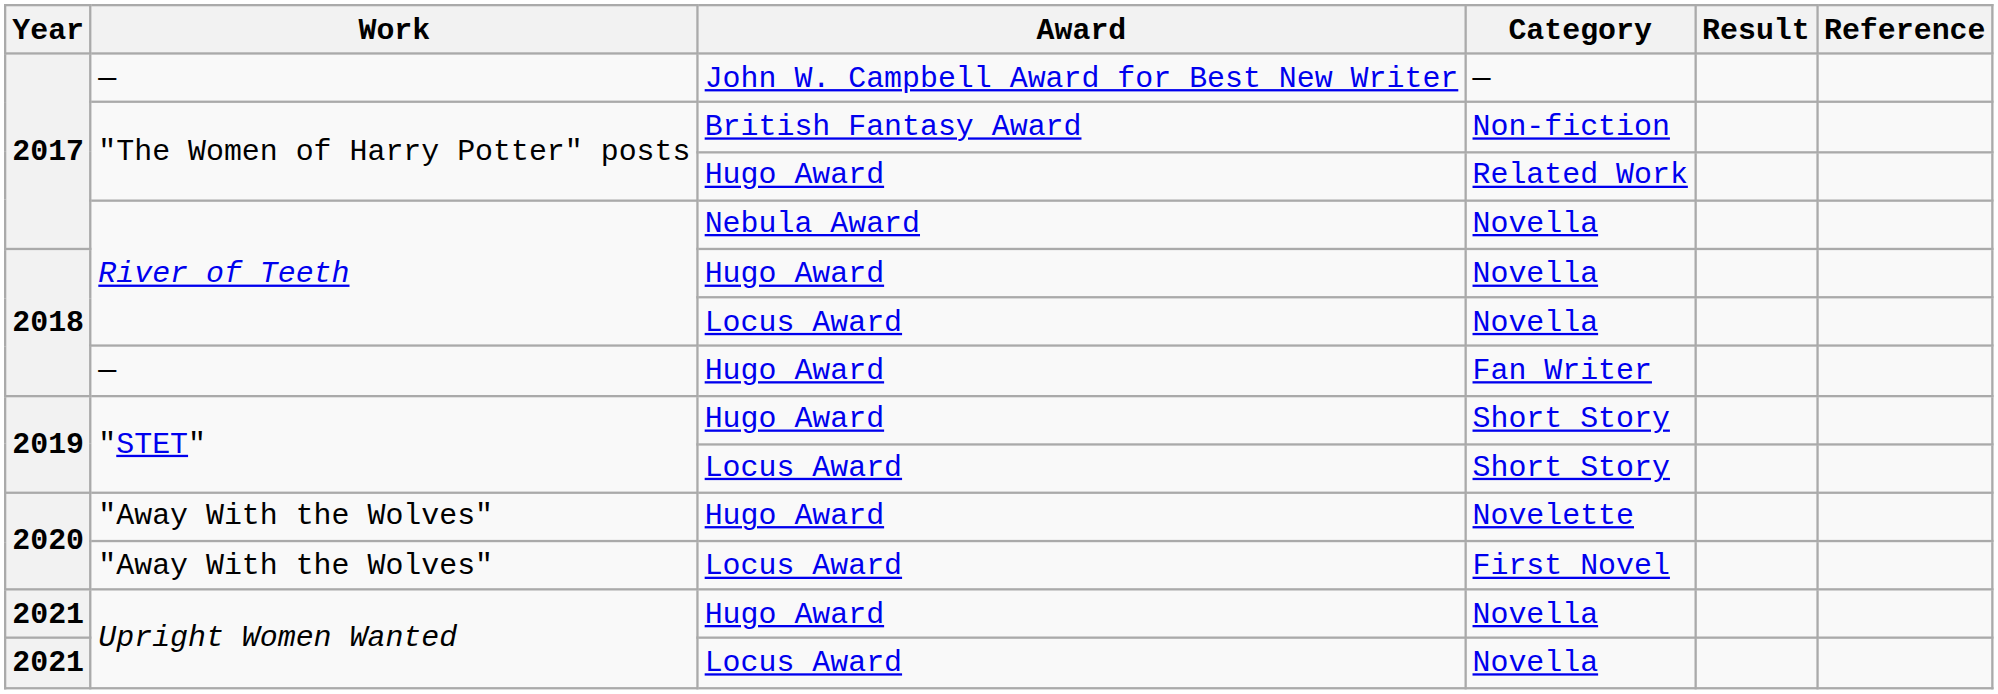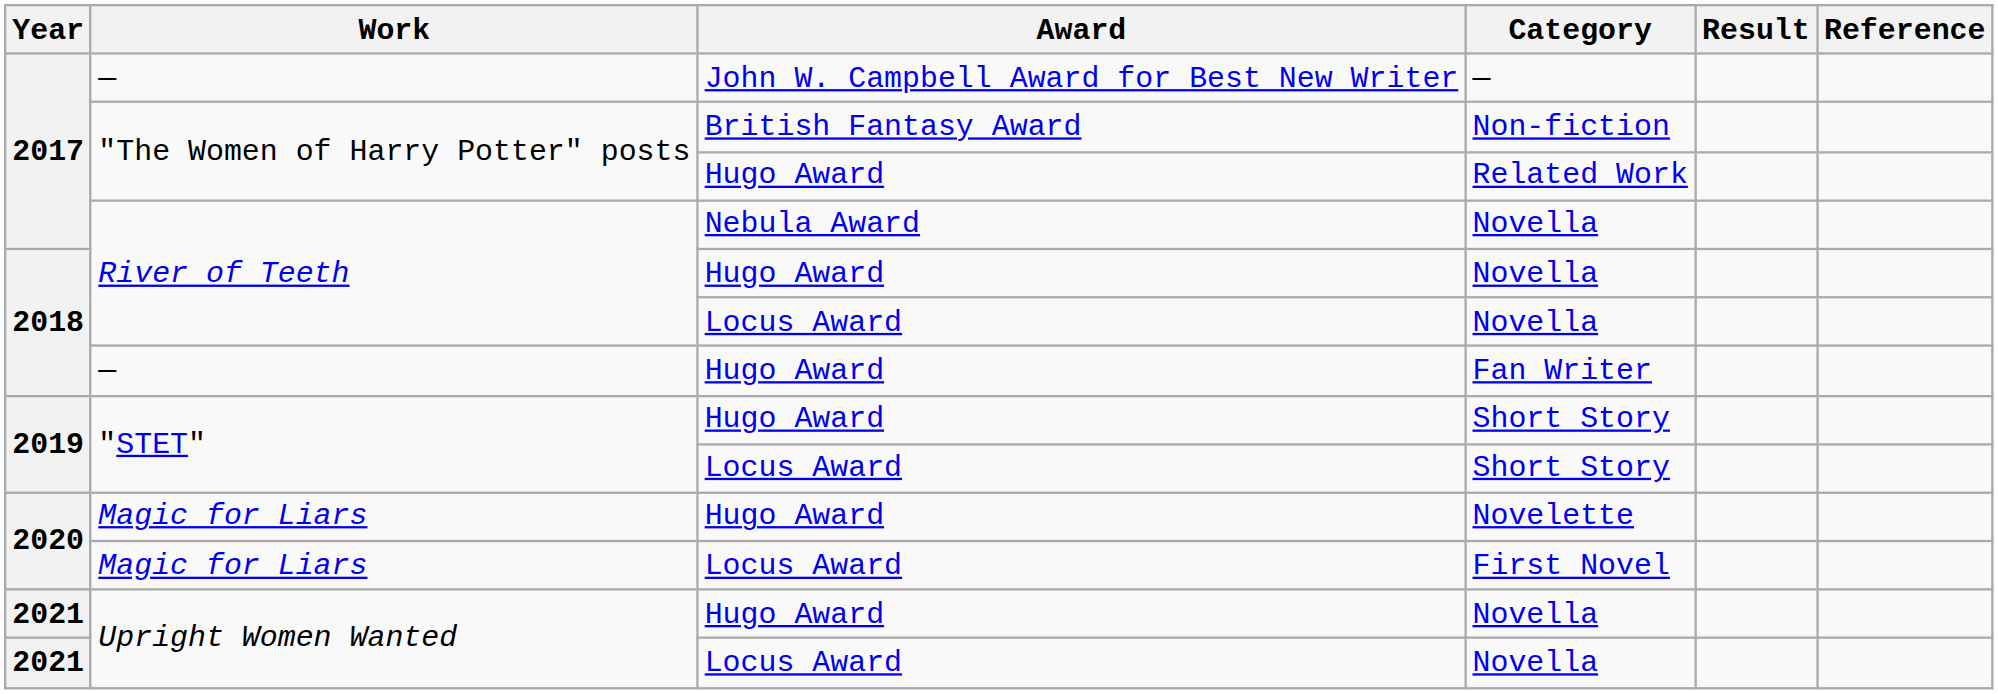 <table class="wikitable">
 <tr>
 <th>Year</th>
 <th>Work</th>
 <th>Award</th>
 <th>Category</th>
 <th>Result</th>
 <th>Reference</th>
 </tr>
 <tr>
 <th rowspan="4">2017</th>
 <td>—</td>
 <td><a href='#'>John W. Campbell Award for Best New Writer</a></td>
 <td>—</td>
 <td></td>
 <td></td>
 </tr>
 <tr>
 <td rowspan="2">"The Women of Harry Potter" posts</td>
 <td><a href='#'>British Fantasy Award</a></td>
 <td><a href='#'>Non-fiction</a></td>
 <td></td>
 <td></td>
 </tr>
 <tr>
 <td><a href='#'>Hugo Award</a></td>
 <td><a href='#'>Related Work</a></td>
 <td></td>
 <td></td>
 </tr>
 <tr>
 <td rowspan="3"><em><a href='#'>River of Teeth</a></em></td>
 <td><a href='#'>Nebula Award</a></td>
 <td><a href='#'>Novella</a></td>
 <td></td>
 <td></td>
 </tr>
 <tr>
 <th rowspan="3">2018</th>
 <td><a href='#'>Hugo Award</a></td>
 <td><a href='#'>Novella</a></td>
 <td></td>
 <td></td>
 </tr>
 <tr>
 <td><a href='#'>Locus Award</a></td>
 <td><a href='#'>Novella</a></td>
 <td></td>
 <td></td>
 </tr>
 <tr>
 <td>—</td>
 <td><a href='#'>Hugo Award</a></td>
 <td><a href='#'>Fan Writer</a></td>
 <td></td>
 <td></td>
 </tr>
 <tr>
 <th rowspan="2">2019</th>
 <td rowspan="2">"<a href='#'>STET</a>"</td>
 <td><a href='#'>Hugo Award</a></td>
 <td><a href='#'>Short Story</a></td>
 <td></td>
 <td></td>
 </tr>
 <tr>
 <td><a href='#'>Locus Award</a></td>
 <td><a href='#'>Short Story</a></td>
 <td></td>
 <td></td>
 </tr>
 <tr>
 <th rowspan="2">2020</th>
-<td>"Away With the Wolves"</td>
+<td><em><a href='#'>Magic for Liars</a></em></td>
 <td><a href='#'>Hugo Award</a></td>
 <td><a href='#'>Novelette</a></td>
 <td></td>
 <td></td>
 </tr>
 <tr>
-<td>"Away With the Wolves"</td>
+<td><em><a href='#'>Magic for Liars</a></em></td>
 <td><a href='#'>Locus Award</a></td>
 <td><a href='#'>First Novel</a></td>
 <td></td>
 <td></td>
 </tr>
 <tr>
 <th>2021</th>
 <td rowspan="2"><em>Upright Women Wanted</em></td>
 <td><a href='#'>Hugo Award</a></td>
 <td><a href='#'>Novella</a></td>
 <td></td>
 <td></td>
 </tr>
 <tr>
 <th>2021</th>
 <td><a href='#'>Locus Award</a></td>
 <td><a href='#'>Novella</a></td>
 <td></td>
 <td></td>
 </tr>
 </table>
